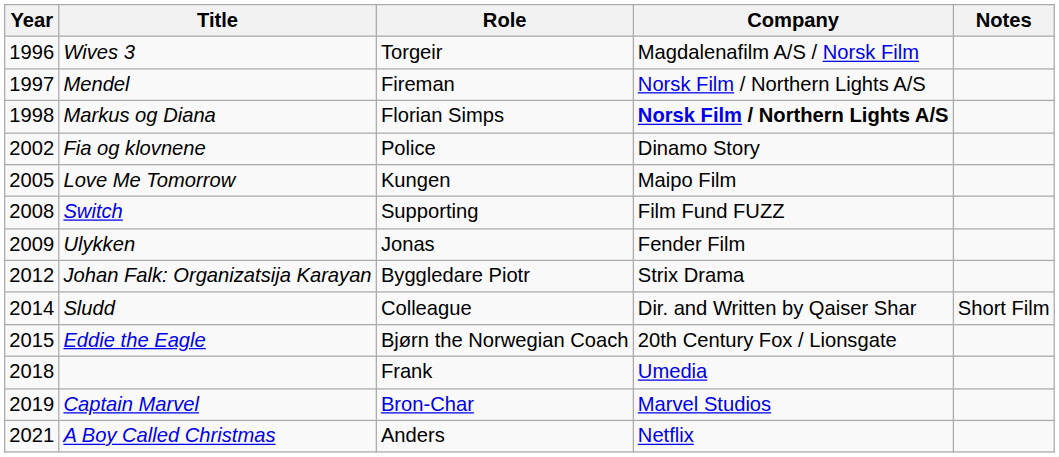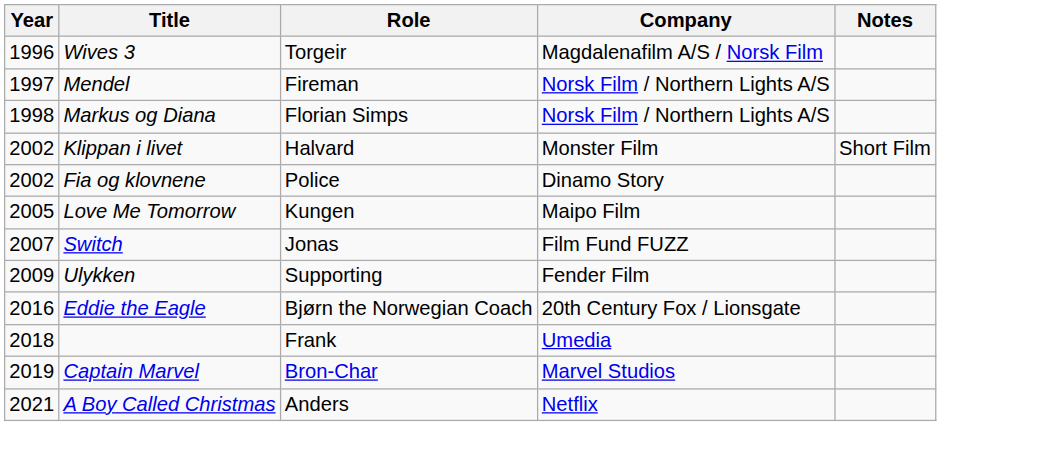 <table class="wikitable">
 <tr>
 <th>Year</th>
 <th>Title</th>
 <th>Role</th>
 <th>Company</th>
 <th>Notes</th>
 </tr>
 <tr>
 <td>1996</td>
 <td><em>Wives 3</em></td>
 <td>Torgeir</td>
 <td>Magdalenafilm A/S / <a href='#'>Norsk Film</a></td>
 <td></td>
 </tr>
 <tr>
 <td>1997</td>
 <td><em>Mendel</em></td>
 <td>Fireman</td>
 <td><a href='#'>Norsk Film</a> / Northern Lights A/S</td>
 <td></td>
 </tr>
 <tr>
 <td>1998</td>
 <td><em>Markus og Diana</em></td>
 <td>Florian Simps</td>
-<td><strong><a href='#'>Norsk Film</a> / Northern Lights A/S</strong></td>
+<td><a href='#'>Norsk Film</a> / Northern Lights A/S</td>
 <td></td>
+</tr>
+<tr>
+<td>2002</td>
+<td><em>Klippan i livet</em></td>
+<td>Halvard</td>
+<td>Monster Film</td>
+<td>Short Film</td>
 </tr>
 <tr>
 <td>2002</td>
 <td><em>Fia og klovnene</em></td>
 <td>Police</td>
 <td>Dinamo Story</td>
 <td></td>
 </tr>
 <tr>
 <td>2005</td>
 <td><em>Love Me Tomorrow</em></td>
 <td>Kungen</td>
 <td>Maipo Film</td>
 <td></td>
 </tr>
 <tr>
-<td>2008</td>
+<td>2007</td>
 <td><em><a href='#'>Switch</a></em></td>
-<td>Supporting</td>
+<td>Jonas</td>
 <td>Film Fund FUZZ</td>
 <td></td>
 </tr>
 <tr>
 <td>2009</td>
 <td><em>Ulykken</em></td>
-<td>Jonas</td>
+<td>Supporting</td>
 <td>Fender Film</td>
 <td></td>
 </tr>
 <tr>
-<td>2012</td>
-<td><em>Johan Falk: Organizatsija Karayan</em></td>
-<td>Byggledare Piotr</td>
-<td>Strix Drama</td>
-<td></td>
-</tr>
-<tr>
-<td>2014</td>
-<td><em>Sludd</em></td>
-<td>Colleague</td>
-<td>Dir. and Written by Qaiser Shar</td>
-<td>Short Film</td>
-</tr>
-<tr>
-<td>2015</td>
+<td>2016</td>
 <td><em><a href='#'>Eddie the Eagle</a></em></td>
 <td>Bjørn the Norwegian Coach</td>
 <td>20th Century Fox / Lionsgate</td>
 <td></td>
 </tr>
 <tr>
 <td>2018</td>
 <td><em></em></td>
 <td>Frank</td>
 <td><a href='#'>Umedia</a></td>
 <td></td>
 </tr>
 <tr>
 <td>2019</td>
 <td><em><a href='#'>Captain Marvel</a></em></td>
 <td><a href='#'>Bron-Char</a></td>
 <td><a href='#'>Marvel Studios</a></td>
 <td></td>
 </tr>
 <tr>
 <td>2021</td>
 <td><em><a href='#'>A Boy Called Christmas</a></em></td>
 <td>Anders</td>
 <td><a href='#'>Netflix</a></td>
 <td></td>
 </tr>
 </table>
